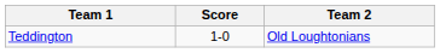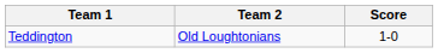 <table class="wikitable" style="font-size: 100%">
 <tr>
 <th width=200>Team 1</th>
+<th width=200>Team 2</th>
 <th width=100>Score</th>
-<th width=200>Team 2</th>
 </tr>
 <tr>
 <td><a href='#'>Teddington</a></td>
+<td><a href='#'>Old Loughtonians</a></td>
 <td align=center>1-0</td>
-<td><a href='#'>Old Loughtonians</a></td>
 </tr>
 </table>
